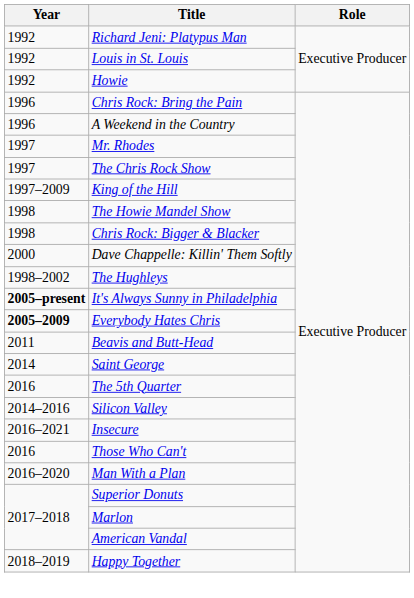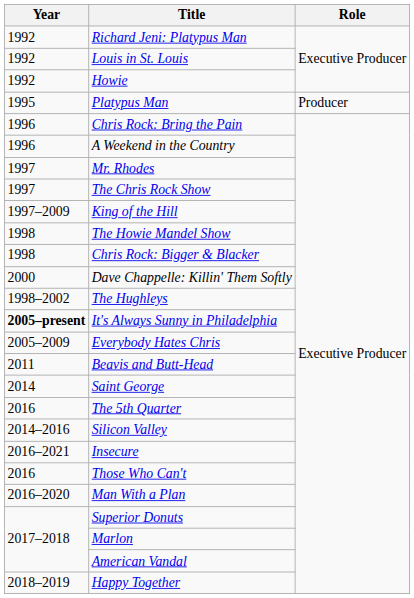 <table class="wikitable sortable">
 <tr>
 <th>Year</th>
 <th>Title</th>
 <th>Role</th>
 </tr>
 <tr>
 <td>1992</td>
 <td><em><a href='#'>Richard Jeni: Platypus Man</a></em></td>
 <td rowspan="3">Executive Producer</td>
 </tr>
 <tr>
 <td>1992</td>
 <td><em><a href='#'>Louis in St. Louis</a></em></td>
 </tr>
 <tr>
 <td>1992</td>
 <td><em><a href='#'>Howie</a></em></td>
+</tr>
+<tr>
+<td>1995</td>
+<td><em><a href='#'>Platypus Man</a></em></td>
+<td>Producer</td>
 </tr>
 <tr>
 <td>1996</td>
 <td><em><a href='#'>Chris Rock: Bring the Pain</a></em></td>
 <td rowspan="22">Executive Producer</td>
 </tr>
 <tr>
 <td>1996</td>
 <td><em>A Weekend in the Country</em></td>
 </tr>
 <tr>
 <td>1997</td>
 <td><em><a href='#'>Mr. Rhodes</a></em></td>
 </tr>
 <tr>
 <td>1997</td>
 <td><em><a href='#'>The Chris Rock Show</a></em></td>
 </tr>
 <tr>
 <td>1997–2009</td>
 <td><em><a href='#'>King of the Hill</a></em></td>
 </tr>
 <tr>
 <td>1998</td>
 <td><em><a href='#'>The Howie Mandel Show</a></em></td>
 </tr>
 <tr>
 <td>1998</td>
 <td><em><a href='#'>Chris Rock: Bigger & Blacker</a></em></td>
 </tr>
 <tr>
 <td>2000</td>
 <td><em>Dave Chappelle: Killin' Them Softly</em></td>
 </tr>
 <tr>
 <td>1998–2002</td>
 <td><em><a href='#'>The Hughleys</a></em></td>
 </tr>
 <tr>
 <td><strong>2005–present</strong></td>
 <td><em><a href='#'>It's Always Sunny in Philadelphia</a></em></td>
 </tr>
 <tr>
-<td><strong>2005–2009</strong></td>
+<td>2005–2009</td>
 <td><em><a href='#'>Everybody Hates Chris</a></em></td>
 </tr>
 <tr>
 <td>2011</td>
 <td><em><a href='#'>Beavis and Butt-Head</a></em></td>
 </tr>
 <tr>
 <td>2014</td>
 <td><em><a href='#'>Saint George</a></em></td>
 </tr>
 <tr>
 <td>2016</td>
 <td><em><a href='#'>The 5th Quarter</a></em></td>
 </tr>
 <tr>
 <td>2014–2016</td>
 <td><em><a href='#'>Silicon Valley</a></em></td>
 </tr>
 <tr>
 <td>2016–2021</td>
 <td><em><a href='#'>Insecure</a></em></td>
 </tr>
 <tr>
 <td>2016</td>
 <td><em><a href='#'>Those Who Can't</a></em></td>
 </tr>
 <tr>
 <td>2016–2020</td>
 <td><em><a href='#'>Man With a Plan</a></em></td>
 </tr>
 <tr>
 <td rowspan="3">2017–2018</td>
 <td><em><a href='#'>Superior Donuts</a></em></td>
 </tr>
 <tr>
 <td><em><a href='#'>Marlon</a></em></td>
 </tr>
 <tr>
 <td><em><a href='#'>American Vandal</a></em></td>
 </tr>
 <tr>
 <td>2018–2019</td>
 <td><em><a href='#'>Happy Together</a></em></td>
 </tr>
 </table>
